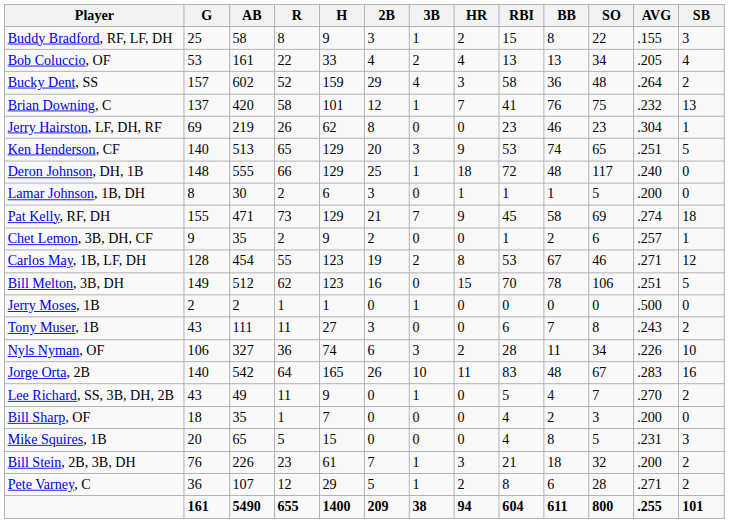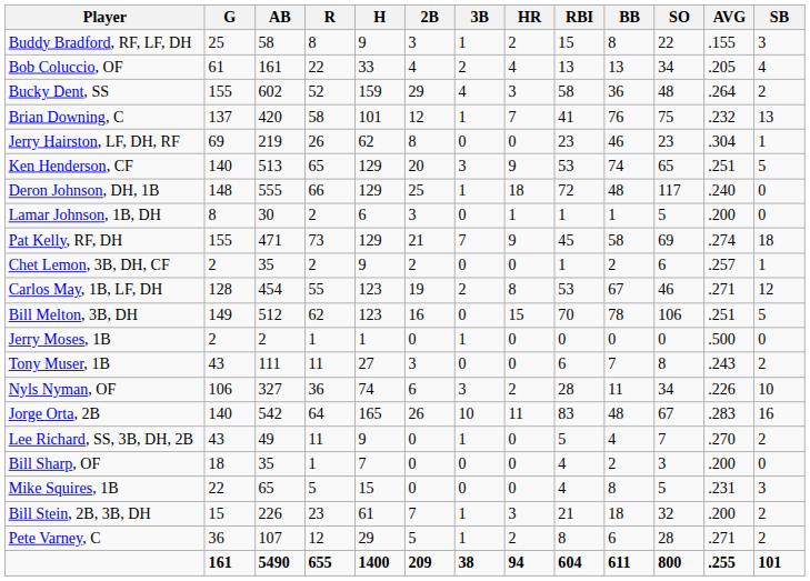 <table class="wikitable sortable">
 <tr>
 <th bgcolor="#DDDDFF" width="24%">Player</th>
 <th bgcolor="#DDDDFF" width="6%">G</th>
 <th bgcolor="#DDDDFF" width="6%">AB</th>
 <th bgcolor="#DDDDFF" width="6%">R</th>
 <th bgcolor="#DDDDFF" width="6%">H</th>
 <th bgcolor="#DDDDFF" width="6%">2B</th>
 <th bgcolor="#DDDDFF" width="6%">3B</th>
 <th bgcolor="#DDDDFF" width="6%">HR</th>
 <th bgcolor="#DDDDFF" width="6%">RBI</th>
 <th bgcolor="#DDDDFF" width="6%">BB</th>
 <th bgcolor="#DDDDFF" width="6%">SO</th>
 <th bgcolor="#DDDDFF" width="6%">AVG</th>
 <th bgcolor="#DDDDFF" width="6%">SB</th>
 </tr>
 <tr>
 <td><a href='#'>Buddy Bradford</a>, RF, LF, DH</td>
 <td>25</td>
 <td>58</td>
 <td>8</td>
 <td>9</td>
 <td>3</td>
 <td>1</td>
 <td>2</td>
 <td>15</td>
 <td>8</td>
 <td>22</td>
 <td>.155</td>
 <td>3</td>
 </tr>
 <tr>
 <td><a href='#'>Bob Coluccio</a>, OF</td>
-<td>53</td>
+<td>61</td>
 <td>161</td>
 <td>22</td>
 <td>33</td>
 <td>4</td>
 <td>2</td>
 <td>4</td>
 <td>13</td>
 <td>13</td>
 <td>34</td>
 <td>.205</td>
 <td>4</td>
 </tr>
 <tr>
 <td><a href='#'>Bucky Dent</a>, SS</td>
-<td>157</td>
+<td>155</td>
 <td>602</td>
 <td>52</td>
 <td>159</td>
 <td>29</td>
 <td>4</td>
 <td>3</td>
 <td>58</td>
 <td>36</td>
 <td>48</td>
 <td>.264</td>
 <td>2</td>
 </tr>
 <tr>
 <td><a href='#'>Brian Downing</a>, C</td>
 <td>137</td>
 <td>420</td>
 <td>58</td>
 <td>101</td>
 <td>12</td>
 <td>1</td>
 <td>7</td>
 <td>41</td>
 <td>76</td>
 <td>75</td>
 <td>.232</td>
 <td>13</td>
 </tr>
 <tr>
 <td><a href='#'>Jerry Hairston</a>, LF, DH, RF</td>
 <td>69</td>
 <td>219</td>
 <td>26</td>
 <td>62</td>
 <td>8</td>
 <td>0</td>
 <td>0</td>
 <td>23</td>
 <td>46</td>
 <td>23</td>
 <td>.304</td>
 <td>1</td>
 </tr>
 <tr>
 <td><a href='#'>Ken Henderson</a>, CF</td>
 <td>140</td>
 <td>513</td>
 <td>65</td>
 <td>129</td>
 <td>20</td>
 <td>3</td>
 <td>9</td>
 <td>53</td>
 <td>74</td>
 <td>65</td>
 <td>.251</td>
 <td>5</td>
 </tr>
 <tr>
 <td><a href='#'>Deron Johnson</a>, DH, 1B</td>
 <td>148</td>
 <td>555</td>
 <td>66</td>
 <td>129</td>
 <td>25</td>
 <td>1</td>
 <td>18</td>
 <td>72</td>
 <td>48</td>
 <td>117</td>
 <td>.240</td>
 <td>0</td>
 </tr>
 <tr>
 <td><a href='#'>Lamar Johnson</a>, 1B, DH</td>
 <td>8</td>
 <td>30</td>
 <td>2</td>
 <td>6</td>
 <td>3</td>
 <td>0</td>
 <td>1</td>
 <td>1</td>
 <td>1</td>
 <td>5</td>
 <td>.200</td>
 <td>0</td>
 </tr>
 <tr>
 <td><a href='#'>Pat Kelly</a>, RF, DH</td>
 <td>155</td>
 <td>471</td>
 <td>73</td>
 <td>129</td>
 <td>21</td>
 <td>7</td>
 <td>9</td>
 <td>45</td>
 <td>58</td>
 <td>69</td>
 <td>.274</td>
 <td>18</td>
 </tr>
 <tr>
 <td><a href='#'>Chet Lemon</a>, 3B, DH, CF</td>
-<td>9</td>
+<td>2</td>
 <td>35</td>
 <td>2</td>
 <td>9</td>
 <td>2</td>
 <td>0</td>
 <td>0</td>
 <td>1</td>
 <td>2</td>
 <td>6</td>
 <td>.257</td>
 <td>1</td>
 </tr>
 <tr>
 <td><a href='#'>Carlos May</a>, 1B, LF, DH</td>
 <td>128</td>
 <td>454</td>
 <td>55</td>
 <td>123</td>
 <td>19</td>
 <td>2</td>
 <td>8</td>
 <td>53</td>
 <td>67</td>
 <td>46</td>
 <td>.271</td>
 <td>12</td>
 </tr>
 <tr>
 <td><a href='#'>Bill Melton</a>, 3B, DH</td>
 <td>149</td>
 <td>512</td>
 <td>62</td>
 <td>123</td>
 <td>16</td>
 <td>0</td>
 <td>15</td>
 <td>70</td>
 <td>78</td>
 <td>106</td>
 <td>.251</td>
 <td>5</td>
 </tr>
 <tr>
 <td><a href='#'>Jerry Moses</a>, 1B</td>
 <td>2</td>
 <td>2</td>
 <td>1</td>
 <td>1</td>
 <td>0</td>
 <td>1</td>
 <td>0</td>
 <td>0</td>
 <td>0</td>
 <td>0</td>
 <td>.500</td>
 <td>0</td>
 </tr>
 <tr>
 <td><a href='#'>Tony Muser</a>, 1B</td>
 <td>43</td>
 <td>111</td>
 <td>11</td>
 <td>27</td>
 <td>3</td>
 <td>0</td>
 <td>0</td>
 <td>6</td>
 <td>7</td>
 <td>8</td>
 <td>.243</td>
 <td>2</td>
 </tr>
 <tr>
 <td><a href='#'>Nyls Nyman</a>, OF</td>
 <td>106</td>
 <td>327</td>
 <td>36</td>
 <td>74</td>
 <td>6</td>
 <td>3</td>
 <td>2</td>
 <td>28</td>
 <td>11</td>
 <td>34</td>
 <td>.226</td>
 <td>10</td>
 </tr>
 <tr>
 <td><a href='#'>Jorge Orta</a>, 2B</td>
 <td>140</td>
 <td>542</td>
 <td>64</td>
 <td>165</td>
 <td>26</td>
 <td>10</td>
 <td>11</td>
 <td>83</td>
 <td>48</td>
 <td>67</td>
 <td>.283</td>
 <td>16</td>
 </tr>
 <tr>
 <td><a href='#'>Lee Richard</a>, SS, 3B, DH, 2B</td>
 <td>43</td>
 <td>49</td>
 <td>11</td>
 <td>9</td>
 <td>0</td>
 <td>1</td>
 <td>0</td>
 <td>5</td>
 <td>4</td>
 <td>7</td>
 <td>.270</td>
 <td>2</td>
 </tr>
 <tr>
 <td><a href='#'>Bill Sharp</a>, OF</td>
 <td>18</td>
 <td>35</td>
 <td>1</td>
 <td>7</td>
 <td>0</td>
 <td>0</td>
 <td>0</td>
 <td>4</td>
 <td>2</td>
 <td>3</td>
 <td>.200</td>
 <td>0</td>
 </tr>
 <tr>
 <td><a href='#'>Mike Squires</a>, 1B</td>
-<td>20</td>
+<td>22</td>
 <td>65</td>
 <td>5</td>
 <td>15</td>
 <td>0</td>
 <td>0</td>
 <td>0</td>
 <td>4</td>
 <td>8</td>
 <td>5</td>
 <td>.231</td>
 <td>3</td>
 </tr>
 <tr>
 <td><a href='#'>Bill Stein</a>, 2B, 3B, DH</td>
-<td>76</td>
+<td>15</td>
 <td>226</td>
 <td>23</td>
 <td>61</td>
 <td>7</td>
 <td>1</td>
 <td>3</td>
 <td>21</td>
 <td>18</td>
 <td>32</td>
 <td>.200</td>
 <td>2</td>
 </tr>
 <tr>
 <td><a href='#'>Pete Varney</a>, C</td>
 <td>36</td>
 <td>107</td>
 <td>12</td>
 <td>29</td>
 <td>5</td>
 <td>1</td>
 <td>2</td>
 <td>8</td>
 <td>6</td>
 <td>28</td>
 <td>.271</td>
 <td>2</td>
 </tr>
 <tr class="sortbottom">
 <td></td>
 <td><strong>161</strong></td>
 <td><strong>5490</strong></td>
 <td><strong>655</strong></td>
 <td><strong>1400</strong></td>
 <td><strong>209</strong></td>
 <td><strong>38</strong></td>
 <td><strong>94</strong></td>
 <td><strong>604</strong></td>
 <td><strong>611</strong></td>
 <td><strong>800</strong></td>
 <td><strong>.255</strong></td>
 <td><strong>101</strong></td>
 </tr>
 </table>
